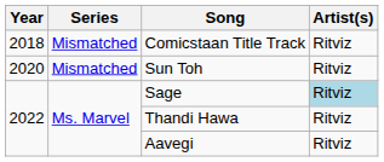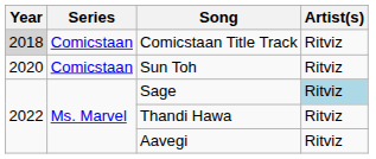 <table class="wikitable">
 <tr>
 <th>Year</th>
 <th>Series</th>
 <th>Song</th>
 <th>Artist(s)</th>
 </tr>
 <tr>
-<td>2018</td>
-<td><a href='#'>Mismatched</a></td>
+<td style="background: lightgrey;">2018</td>
+<td><a href='#'>Comicstaan</a></td>
 <td>Comicstaan Title Track</td>
 <td>Ritviz</td>
 </tr>
 <tr>
 <td>2020</td>
-<td><a href='#'>Mismatched</a></td>
+<td><a href='#'>Comicstaan</a></td>
 <td>Sun Toh</td>
 <td>Ritviz</td>
 </tr>
 <tr>
 <td rowspan="3">2022</td>
 <td rowspan="3"><a href='#'>Ms. Marvel</a></td>
 <td>Sage</td>
 <td style="background: lightblue;">Ritviz</td>
 </tr>
 <tr>
 <td>Thandi Hawa</td>
 <td>Ritviz</td>
 </tr>
 <tr>
 <td>Aavegi</td>
 <td>Ritviz</td>
 </tr>
 </table>
